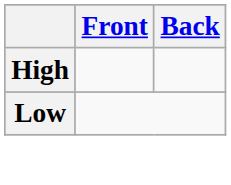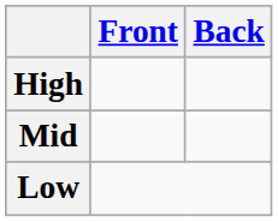 <table class="wikitable" style="text-align:center;">
 <tr>
 <th></th>
 <th><a href='#'>Front</a></th>
 <th><a href='#'>Back</a></th>
 </tr>
 <tr>
 <th>High</th>
 <td></td>
 <td></td>
 </tr>
 <tr>
+<th>Mid</th>
+<td></td>
+<td></td>
+</tr>
+<tr>
 <th>Low</th>
 <td colspan=2></td>
 </tr>
 </table>
